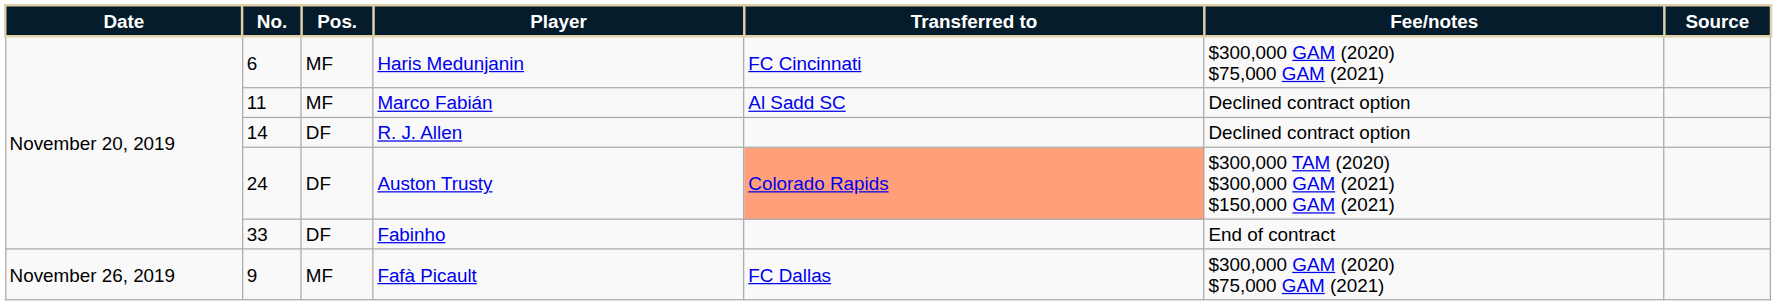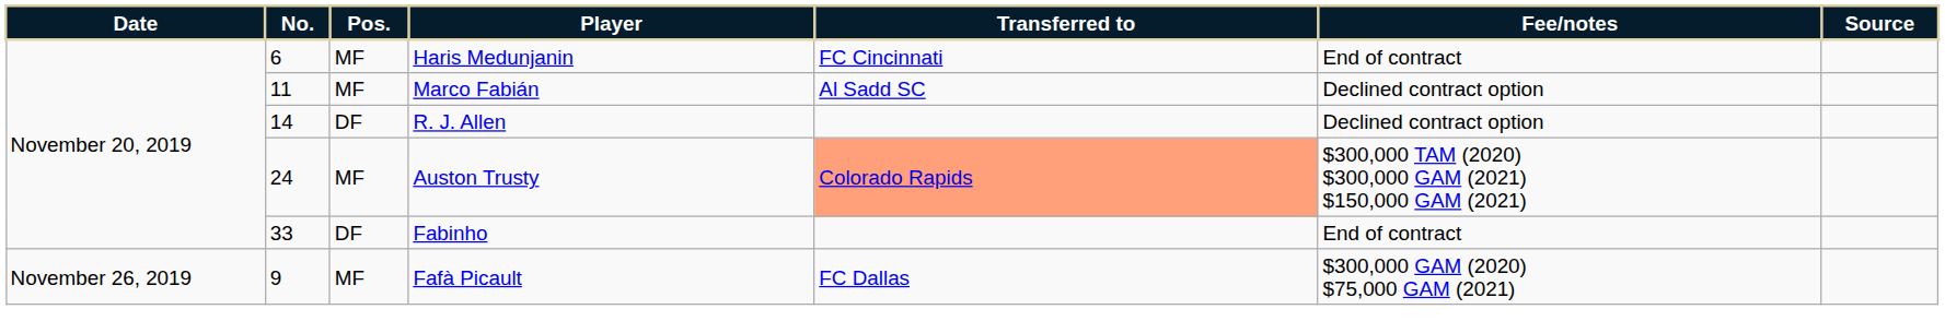 <table class="wikitable sortable" style="width:90%; text-align:center; font-size:95%; text-align:left;">
 <tr>
 <th style="background:#041C2C; color:#FFFFFF; border:2px solid #DFD1A7; width:125px;">Date</th>
 <th style="background:#041C2C; color:#FFFFFF; border:2px solid #DFD1A7; width:25px;">No.</th>
 <th style="background:#041C2C; color:#FFFFFF; border:2px solid #DFD1A7; width:25px;">Pos.</th>
 <th style="background:#041C2C; color:#FFFFFF; border:2px solid #DFD1A7; width:200px;">Player</th>
 <th style="background:#041C2C; color:#FFFFFF; border:2px solid #DFD1A7; width:250px;">Transferred to</th>
 <th style="background:#041C2C; color:#FFFFFF; border:2px solid #DFD1A7; width:250px;">Fee/notes</th>
 <th style="background:#041C2C; color:#FFFFFF; border:2px solid #DFD1A7; width:50px;">Source</th>
 </tr>
 <tr>
 <td rowspan="5">November 20, 2019</td>
 <td>6</td>
 <td>MF</td>
 <td> <a href='#'>Haris Medunjanin</a></td>
 <td> <a href='#'>FC Cincinnati</a></td>
-<td>$300,000 <a href='#'>GAM</a> (2020)<br> $75,000 <a href='#'>GAM</a> (2021)</td>
+<td>End of contract</td>
 <td></td>
 </tr>
 <tr>
 <td>11</td>
 <td>MF</td>
 <td> <a href='#'>Marco Fabián</a></td>
 <td> <a href='#'>Al Sadd SC</a></td>
 <td>Declined contract option</td>
 <td></td>
 </tr>
 <tr>
 <td>14</td>
 <td>DF</td>
 <td> <a href='#'>R. J. Allen</a></td>
 <td></td>
 <td>Declined contract option</td>
 <td></td>
 </tr>
 <tr>
 <td>24</td>
-<td>DF</td>
+<td>MF</td>
 <td> <a href='#'>Auston Trusty</a></td>
 <td style="background: lightsalmon;"> <a href='#'>Colorado Rapids</a></td>
 <td>$300,000 <a href='#'>TAM</a> (2020)<br> $300,000 <a href='#'>GAM</a> (2021)<br> $150,000 <a href='#'>GAM</a> (2021)</td>
 <td></td>
 </tr>
 <tr>
 <td>33</td>
 <td>DF</td>
 <td> <a href='#'>Fabinho</a></td>
 <td></td>
 <td>End of contract</td>
 <td></td>
 </tr>
 <tr>
 <td>November 26, 2019</td>
 <td>9</td>
 <td>MF</td>
 <td> <a href='#'>Fafà Picault</a></td>
 <td> <a href='#'>FC Dallas</a></td>
 <td>$300,000 <a href='#'>GAM</a> (2020)<br> $75,000 <a href='#'>GAM</a> (2021)</td>
 <td></td>
 </tr>
 </table>
